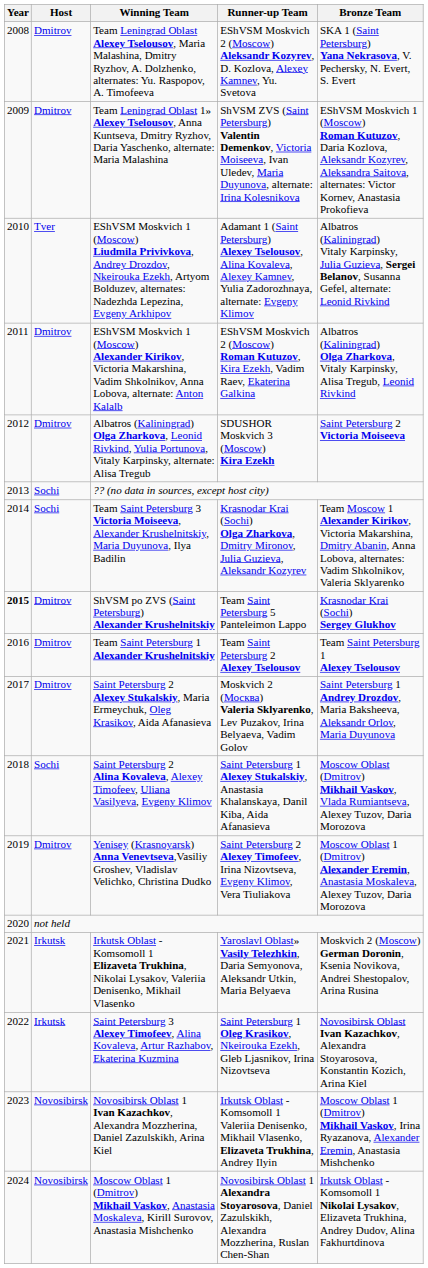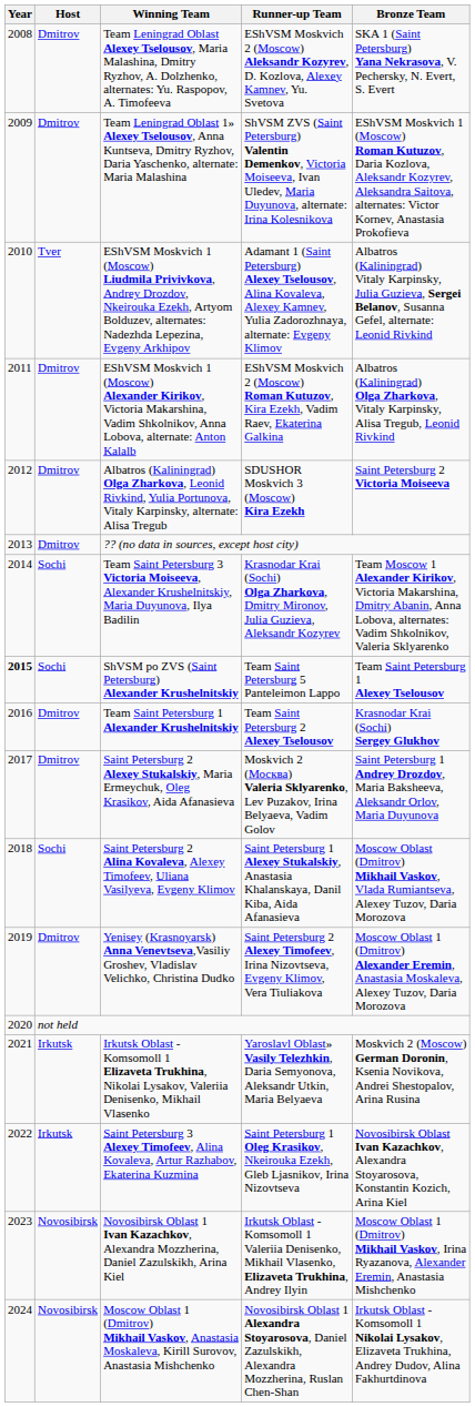 <table class="wikitable">
 <tr>
 <th scope="col">Year</th>
 <th scope="col">Host</th>
 <th scope="col">Winning Team</th>
 <th scope="col">Runner-up Team</th>
 <th scope="col">Bronze Team</th>
 </tr>
 <tr valign=top>
 <td>2008</td>
 <td><a href='#'>Dmitrov</a></td>
 <td>Team <a href='#'>Leningrad Oblast</a><br><strong><a href='#'>Alexey Tselousov</a></strong>, Maria Malashina, Dmitry Ryzhov, A. Dolzhenko, alternates: Yu. Raspopov, A. Timofeeva</td>
 <td>EShVSM Moskvich 2 (<a href='#'>Moscow</a>)<br><strong><a href='#'>Aleksandr Kozyrev</a></strong>, D. Kozlova, <a href='#'>Alexey Kamnev</a>, Yu. Svetova</td>
 <td>SKA 1 (<a href='#'>Saint Petersburg</a>)<br><strong><a href='#'>Yana Nekrasova</a></strong>, V. Pechersky, N. Evert, S. Evert</td>
 </tr>
 <tr valign=top>
 <td>2009</td>
 <td><a href='#'>Dmitrov</a></td>
 <td>Team <a href='#'>Leningrad Oblast</a> 1»<br><strong><a href='#'>Alexey Tselousov</a></strong>, Anna Kuntseva, Dmitry Ryzhov, Daria Yaschenko, alternate: Maria Malashina</td>
 <td>ShVSM ZVS (<a href='#'>Saint Petersburg</a>)<br><strong>Valentin Demenkov</strong>, <a href='#'>Victoria Moiseeva</a>, Ivan Uledev, <a href='#'>Maria Duyunova</a>, alternate: <a href='#'>Irina Kolesnikova</a></td>
 <td>EShVSM Moskvich 1 (<a href='#'>Moscow</a>)<br><strong><a href='#'>Roman Kutuzov</a></strong>, Daria Kozlova, <a href='#'>Aleksandr Kozyrev</a>, <a href='#'>Aleksandra Saitova</a>, alternates: Victor Kornev, Anastasia Prokofieva</td>
 </tr>
 <tr valign=top>
 <td>2010</td>
 <td><a href='#'>Tver</a></td>
 <td>EShVSM Moskvich 1 (<a href='#'>Moscow</a>)<br><strong><a href='#'>Liudmila Privivkova</a></strong>, <a href='#'>Andrey Drozdov</a>, <a href='#'>Nkeirouka Ezekh</a>, Artyom Bolduzev, alternates: 	Nadezhda Lepezina, <a href='#'>Evgeny Arkhipov</a></td>
 <td>Adamant 1 (<a href='#'>Saint Petersburg</a>)<br><strong><a href='#'>Alexey Tselousov</a></strong>, <a href='#'>Alina Kovaleva</a>, <a href='#'>Alexey Kamnev</a>, Yulia Zadorozhnaya, alternate: <a href='#'>Evgeny Klimov</a></td>
 <td>Albatros (<a href='#'>Kaliningrad</a>)<br>Vitaly Karpinsky, <a href='#'>Julia Guzieva</a>, <strong>Sergei Belanov</strong>, Susanna Gefel, alternate: <a href='#'>Leonid Rivkind</a></td>
 </tr>
 <tr valign=top>
 <td>2011</td>
 <td><a href='#'>Dmitrov</a></td>
 <td>EShVSM Moskvich 1 (<a href='#'>Moscow</a>)<br><strong><a href='#'>Alexander Kirikov</a></strong>, Victoria Makarshina, Vadim Shkolnikov, Anna Lobova, alternate: <a href='#'>Anton Kalalb</a></td>
 <td>EShVSM Moskvich 2 (<a href='#'>Moscow</a>)<br><strong><a href='#'>Roman Kutuzov</a></strong>, <a href='#'>Kira Ezekh</a>, Vadim Raev, <a href='#'>Ekaterina Galkina</a></td>
 <td>Albatros (<a href='#'>Kaliningrad</a>)<br><strong><a href='#'>Olga Zharkova</a></strong>, Vitaly Karpinsky, Alisa Tregub, <a href='#'>Leonid Rivkind</a></td>
 </tr>
 <tr valign=top>
 <td>2012</td>
 <td><a href='#'>Dmitrov</a></td>
 <td>Albatros (<a href='#'>Kaliningrad</a>)<br><strong><a href='#'>Olga Zharkova</a></strong>, <a href='#'>Leonid Rivkind</a>, <a href='#'>Yulia Portunova</a>, Vitaly Karpinsky, alternate: Alisa Tregub</td>
 <td>SDUSHOR Moskvich 3 (<a href='#'>Moscow</a>)<br><strong><a href='#'>Kira Ezekh</a></strong></td>
 <td><a href='#'>Saint Petersburg</a> 2<br><strong><a href='#'>Victoria Moiseeva</a></strong></td>
 </tr>
 <tr valign=top>
 <td>2013</td>
-<td><a href='#'>Sochi</a></td>
+<td><a href='#'>Dmitrov</a></td>
 <td colspan=3><em>?? (no data in sources, except host city)</em></td>
 </tr>
 <tr valign=top>
 <td>2014</td>
 <td><a href='#'>Sochi</a></td>
 <td>Team <a href='#'>Saint Petersburg</a> 3<br><strong><a href='#'>Victoria Moiseeva</a></strong>, <a href='#'>Alexander Krushelnitskiy</a>, <a href='#'>Maria Duyunova</a>, Ilya Badilin</td>
 <td><a href='#'>Krasnodar Krai</a> (<a href='#'>Sochi</a>)<br><strong><a href='#'>Olga Zharkova</a></strong>, <a href='#'>Dmitry Mironov</a>, <a href='#'>Julia Guzieva</a>, <a href='#'>Aleksandr Kozyrev</a></td>
 <td>Team <a href='#'>Moscow</a> 1<br><strong><a href='#'>Alexander Kirikov</a></strong>, Victoria Makarshina, <a href='#'>Dmitry Abanin</a>, Anna Lobova, alternates: Vadim Shkolnikov, Valeria Sklyarenko</td>
 </tr>
 <tr valign=top>
 <td><strong>2015</strong></td>
-<td><a href='#'>Dmitrov</a></td>
+<td><a href='#'>Sochi</a></td>
 <td>ShVSM po ZVS (<a href='#'>Saint Petersburg</a>)<br><strong><a href='#'>Alexander Krushelnitskiy</a></strong></td>
 <td>Team <a href='#'>Saint Petersburg</a> 5<br>Panteleimon Lappo</td>
-<td><a href='#'>Krasnodar Krai</a> (<a href='#'>Sochi</a>)<br><strong><a href='#'>Sergey Glukhov</a></strong></td>
+<td>Team <a href='#'>Saint Petersburg</a> 1<br><strong><a href='#'>Alexey Tselousov</a></strong></td>
 </tr>
 <tr valign=top>
 <td>2016</td>
 <td><a href='#'>Dmitrov</a></td>
 <td>Team <a href='#'>Saint Petersburg</a> 1<br><strong><a href='#'>Alexander Krushelnitskiy</a></strong></td>
 <td>Team <a href='#'>Saint Petersburg</a> 2<br><strong><a href='#'>Alexey Tselousov</a></strong></td>
-<td>Team <a href='#'>Saint Petersburg</a> 1<br><strong><a href='#'>Alexey Tselousov</a></strong></td>
+<td><a href='#'>Krasnodar Krai</a> (<a href='#'>Sochi</a>)<br><strong><a href='#'>Sergey Glukhov</a></strong></td>
 </tr>
 <tr valign=top>
 <td>2017</td>
 <td><a href='#'>Dmitrov</a></td>
 <td><a href='#'>Saint Petersburg</a> 2<br><strong><a href='#'>Alexey Stukalskiy</a></strong>, Maria Ermeychuk, <a href='#'>Oleg Krasikov</a>, Aida Afanasieva</td>
 <td>Moskvich 2 (<a href='#'>Москва</a>)<br><strong>Valeria Sklyarenko</strong>, Lev Puzakov, Irina Belyaeva, Vadim Golov</td>
 <td><a href='#'>Saint Petersburg</a> 1<br><strong><a href='#'>Andrey Drozdov</a></strong>, Maria Baksheeva, <a href='#'>Aleksandr Orlov</a>, <a href='#'>Maria Duyunova</a></td>
 </tr>
 <tr valign=top>
 <td>2018</td>
 <td><a href='#'>Sochi</a></td>
 <td><a href='#'>Saint Petersburg</a> 2<br><strong><a href='#'>Alina Kovaleva</a></strong>, <a href='#'>Alexey Timofeev</a>, <a href='#'>Uliana Vasilyeva</a>, <a href='#'>Evgeny Klimov</a></td>
 <td><a href='#'>Saint Petersburg</a> 1<br><strong><a href='#'>Alexey Stukalskiy</a></strong>, Anastasia Khalanskaya, Danil Kiba, Aida Afanasieva</td>
 <td><a href='#'>Moscow Oblast</a> (<a href='#'>Dmitrov</a>)<br><strong><a href='#'>Mikhail Vaskov</a></strong>, <a href='#'>Vlada Rumiantseva</a>, Alexey Tuzov, Daria Morozova</td>
 </tr>
 <tr valign=top>
 <td>2019</td>
 <td><a href='#'>Dmitrov</a></td>
 <td><a href='#'>Yenisey</a> (<a href='#'>Krasnoyarsk</a>)<br><strong><a href='#'>Anna Venevtseva</a></strong>,Vasiliy Groshev, Vladislav Velichko, Christina Dudko</td>
 <td><a href='#'>Saint Petersburg</a> 2<br><strong><a href='#'>Alexey Timofeev</a></strong>, Irina Nizovtseva, <a href='#'>Evgeny Klimov</a>, Vera Tiuliakova</td>
 <td><a href='#'>Moscow Oblast</a> 1 (<a href='#'>Dmitrov</a>)<br><strong><a href='#'>Alexander Eremin</a></strong>, <a href='#'>Anastasia Moskaleva</a>, Alexey Tuzov, Daria Morozova</td>
 </tr>
 <tr valign=top>
 <td>2020</td>
 <td colspan=4><em>not held</em></td>
 </tr>
 <tr valign=top>
 <td>2021</td>
 <td><a href='#'>Irkutsk</a></td>
 <td><a href='#'>Irkutsk Oblast</a> - Komsomoll 1<br><strong>Elizaveta Trukhina</strong>, Nikolai Lysakov, Valeriia Denisenko, Mikhail Vlasenko</td>
 <td><a href='#'>Yaroslavl Oblast</a>»<br><strong><a href='#'>Vasily Telezhkin</a></strong>, Daria Semyonova, Aleksandr Utkin, Maria Belyaeva</td>
 <td>Moskvich 2 (<a href='#'>Moscow</a>)<br><strong>German Doronin</strong>, Ksenia Novikova, Andrei Shestopalov, Arina Rusina</td>
 </tr>
 <tr valign=top>
 <td>2022</td>
 <td><a href='#'>Irkutsk</a></td>
 <td><a href='#'>Saint Petersburg</a> 3<br><strong><a href='#'>Alexey Timofeev</a></strong>, <a href='#'>Alina Kovaleva</a>, <a href='#'>Artur Razhabov</a>, <a href='#'>Ekaterina Kuzmina</a></td>
 <td><a href='#'>Saint Petersburg</a> 1<br><strong><a href='#'>Oleg Krasikov</a></strong>, <a href='#'>Nkeirouka Ezekh</a>, Gleb Ljasnikov, Irina Nizovtseva</td>
 <td><a href='#'>Novosibirsk Oblast</a><br><strong>Ivan Kazachkov</strong>, Alexandra Stoyarosova, Konstantin Kozich, Arina Kiel</td>
 </tr>
 <tr valign=top>
 <td>2023</td>
 <td><a href='#'>Novosibirsk</a></td>
 <td><a href='#'>Novosibirsk Oblast</a> 1<br><strong>Ivan Kazachkov</strong>, Alexandra Mozzherina, Daniel Zazulskikh, Arina Kiel</td>
 <td><a href='#'>Irkutsk Oblast</a> - Komsomoll 1<br>Valeriia Denisenko, Mikhail Vlasenko, <strong>Elizaveta Trukhina</strong>, Andrey Ilyin</td>
 <td><a href='#'>Moscow Oblast</a> 1 (<a href='#'>Dmitrov</a>)<br><strong><a href='#'>Mikhail Vaskov</a></strong>, Irina Ryazanova, <a href='#'>Alexander Eremin</a>, Anastasia Mishchenko</td>
 </tr>
 <tr valign=top>
 <td>2024</td>
 <td><a href='#'>Novosibirsk</a></td>
 <td><a href='#'>Moscow Oblast</a> 1 (<a href='#'>Dmitrov</a>)<br><strong><a href='#'>Mikhail Vaskov</a></strong>, <a href='#'>Anastasia Moskaleva</a>, Kirill Surovov, Anastasia Mishchenko</td>
 <td><a href='#'>Novosibirsk Oblast</a> 1<br><strong>Alexandra Stoyarosova</strong>, Daniel Zazulskikh,  Alexandra Mozzherina, Ruslan Chen-Shan</td>
 <td><a href='#'>Irkutsk Oblast</a> - Komsomoll 1<br><strong>Nikolai Lysakov</strong>, Elizaveta Trukhina, Andrey Dudov, Alina Fakhurtdinova</td>
 </tr>
 </table>
